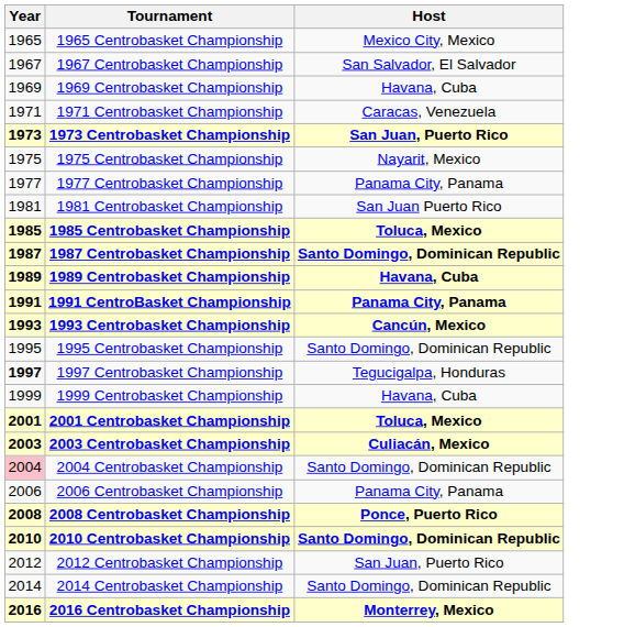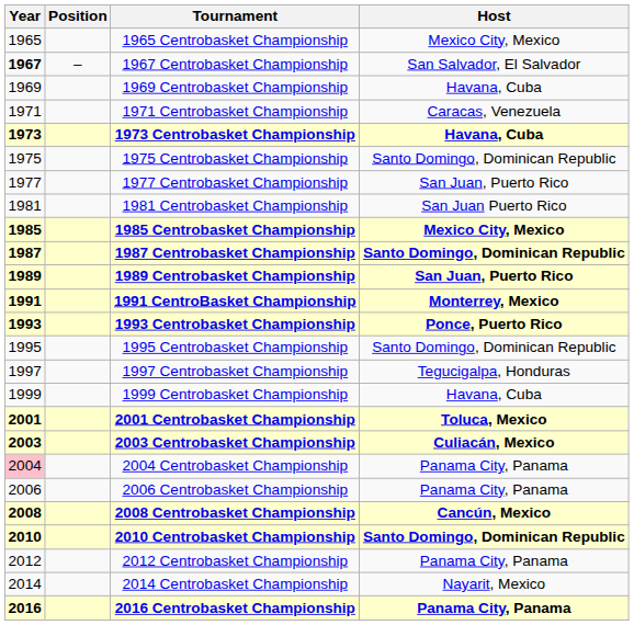 <table class="wikitable">
 <tr>
 <th>Year</th>
+<th>Position</th>
 <th>Tournament</th>
 <th>Host</th>
 </tr>
 <tr style="text-align:center;">
 <td>1965</td>
+<td></td>
 <td><a href='#'>1965 Centrobasket Championship</a></td>
 <td><a href='#'>Mexico City</a>, Mexico</td>
 </tr>
 <tr style="text-align:center;">
-<td>1967</td>
+<td><strong>1967</strong></td>
+<td>–</td>
 <td><a href='#'>1967 Centrobasket Championship</a></td>
 <td><a href='#'>San Salvador</a>, El Salvador</td>
 </tr>
 <tr style="text-align:center;">
 <td>1969</td>
+<td></td>
 <td><a href='#'>1969 Centrobasket Championship</a></td>
 <td><a href='#'>Havana</a>, Cuba</td>
 </tr>
 <tr style="text-align:center;">
 <td>1971</td>
+<td></td>
 <td><a href='#'>1971 Centrobasket Championship</a></td>
 <td><a href='#'>Caracas</a>, Venezuela</td>
 </tr>
 <tr style="background:#ffc; text-align:center;">
 <td><strong>1973</strong></td>
+<td><strong></strong></td>
 <td><strong><a href='#'>1973 Centrobasket Championship</a></strong></td>
-<td><strong><a href='#'>San Juan</a>, Puerto Rico</strong></td>
+<td><strong><a href='#'>Havana</a>, Cuba</strong></td>
 </tr>
 <tr style="text-align:center;">
 <td>1975</td>
+<td></td>
 <td><a href='#'>1975 Centrobasket Championship</a></td>
-<td><a href='#'>Nayarit</a>, Mexico</td>
+<td><a href='#'>Santo Domingo</a>, Dominican Republic</td>
 </tr>
 <tr style="text-align:center;">
 <td>1977</td>
+<td></td>
 <td><a href='#'>1977 Centrobasket Championship</a></td>
-<td><a href='#'>Panama City</a>, Panama</td>
+<td><a href='#'>San Juan</a>, Puerto Rico</td>
 </tr>
 <tr style="text-align:center;">
 <td>1981</td>
+<td></td>
 <td><a href='#'>1981 Centrobasket Championship</a></td>
 <td><a href='#'>San Juan</a> Puerto Rico</td>
 </tr>
 <tr style="background:#ffc; text-align:center;">
 <td><strong>1985</strong></td>
+<td><strong></strong></td>
 <td><strong><a href='#'>1985 Centrobasket Championship</a></strong></td>
-<td><strong><a href='#'>Toluca</a>, Mexico</strong></td>
+<td><strong><a href='#'>Mexico City</a>, Mexico</strong></td>
 </tr>
 <tr style="background:#ffc; text-align:center;">
 <td><strong>1987</strong></td>
+<td><strong></strong></td>
 <td><strong><a href='#'>1987 Centrobasket Championship</a></strong></td>
 <td><strong><a href='#'>Santo Domingo</a>, Dominican Republic</strong></td>
 </tr>
 <tr style="background:#ffc; text-align:center;">
 <td><strong>1989</strong></td>
+<td><strong></strong></td>
 <td><strong><a href='#'>1989 Centrobasket Championship</a></strong></td>
-<td><strong><a href='#'>Havana</a>, Cuba</strong></td>
+<td><strong><a href='#'>San Juan</a>, Puerto Rico</strong></td>
 </tr>
 <tr style="background:#ffc; text-align:center;">
 <td><strong>1991</strong></td>
+<td><strong></strong></td>
 <td><strong><a href='#'>1991 CentroBasket Championship</a></strong></td>
-<td><strong><a href='#'>Panama City</a>, Panama</strong></td>
+<td><strong><a href='#'>Monterrey</a>, Mexico</strong></td>
 </tr>
 <tr style="background:#ffc; text-align:center;">
 <td><strong>1993</strong></td>
+<td><strong></strong></td>
 <td><strong><a href='#'>1993 Centrobasket Championship</a></strong></td>
-<td><strong><a href='#'>Cancún</a>, Mexico</strong></td>
+<td><strong><a href='#'>Ponce</a>, Puerto Rico</strong></td>
 </tr>
 <tr style="text-align:center;">
 <td>1995</td>
+<td></td>
 <td><a href='#'>1995 Centrobasket Championship</a></td>
 <td><a href='#'>Santo Domingo</a>, Dominican Republic</td>
 </tr>
 <tr style="text-align:center;">
-<td><strong>1997</strong></td>
+<td>1997</td>
+<td></td>
 <td><a href='#'>1997 Centrobasket Championship</a></td>
 <td><a href='#'>Tegucigalpa</a>, Honduras</td>
 </tr>
 <tr style="text-align:center;">
 <td>1999</td>
+<td></td>
 <td><a href='#'>1999 Centrobasket Championship</a></td>
 <td><a href='#'>Havana</a>, Cuba</td>
 </tr>
 <tr style="background:#ffc; text-align:center;">
 <td><strong>2001</strong></td>
+<td><strong></strong></td>
 <td><strong><a href='#'>2001 Centrobasket Championship</a></strong></td>
 <td><strong><a href='#'>Toluca</a>, Mexico</strong></td>
 </tr>
 <tr style="background:#ffc; text-align:center;">
 <td><strong>2003</strong></td>
+<td><strong></strong></td>
 <td><strong><a href='#'>2003 Centrobasket Championship</a></strong></td>
 <td><strong><a href='#'>Culiacán</a>, Mexico</strong></td>
 </tr>
 <tr style="text-align:center;">
 <td style="background: pink;">2004</td>
+<td></td>
 <td><a href='#'>2004 Centrobasket Championship</a></td>
-<td><a href='#'>Santo Domingo</a>, Dominican Republic</td>
+<td><a href='#'>Panama City</a>, Panama</td>
 </tr>
 <tr style="text-align:center;">
 <td>2006</td>
+<td></td>
 <td><a href='#'>2006 Centrobasket Championship</a></td>
 <td><a href='#'>Panama City</a>, Panama</td>
 </tr>
 <tr style="background:#ffc; text-align:center;">
 <td><strong>2008</strong></td>
+<td><strong></strong></td>
 <td><strong><a href='#'>2008 Centrobasket Championship</a></strong></td>
-<td><strong><a href='#'>Ponce</a>, Puerto Rico</strong></td>
+<td><strong><a href='#'>Cancún</a>, Mexico</strong></td>
 </tr>
 <tr style="background:#ffc; text-align:center;">
 <td><strong>2010</strong></td>
+<td><strong></strong></td>
 <td><strong><a href='#'>2010 Centrobasket Championship</a></strong></td>
 <td><strong><a href='#'>Santo Domingo</a>, Dominican Republic</strong></td>
 </tr>
 <tr style="text-align:center;">
 <td>2012</td>
+<td></td>
 <td><a href='#'>2012 Centrobasket Championship</a></td>
-<td><a href='#'>San Juan</a>, Puerto Rico</td>
+<td><a href='#'>Panama City</a>, Panama</td>
 </tr>
 <tr style="text-align:center;">
 <td>2014</td>
+<td></td>
 <td><a href='#'>2014 Centrobasket Championship</a></td>
-<td><a href='#'>Santo Domingo</a>, Dominican Republic</td>
+<td><a href='#'>Nayarit</a>, Mexico</td>
 </tr>
 <tr style="background:#ffc; text-align:center;">
 <td><strong>2016</strong></td>
+<td><strong></strong></td>
 <td><strong><a href='#'>2016 Centrobasket Championship</a></strong></td>
-<td><strong><a href='#'>Monterrey</a>, Mexico</strong></td>
+<td><strong><a href='#'>Panama City</a>, Panama</strong></td>
 </tr>
 </table>
